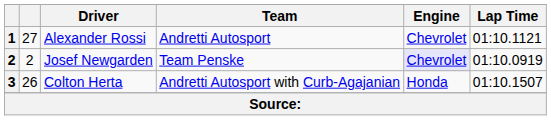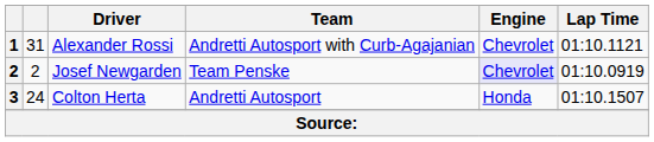 <table class="wikitable" style="font-size:95%;">
 <tr>
 </tr>
 <tr>
 <th></th>
 <th></th>
 <th>Driver</th>
 <th>Team</th>
 <th>Engine</th>
 <th>Lap Time</th>
 </tr>
 <tr>
 <th>1</th>
-<td align="center">27</td>
+<td align="center">31</td>
 <td> <a href='#'>Alexander Rossi</a></td>
-<td><a href='#'>Andretti Autosport</a></td>
+<td><a href='#'>Andretti Autosport</a> with <a href='#'>Curb-Agajanian</a></td>
 <td><a href='#'>Chevrolet</a></td>
 <td>01:10.1121</td>
 </tr>
 <tr>
 <th>2</th>
 <td align="center">2</td>
 <td> <a href='#'>Josef Newgarden</a> <strong></strong></td>
 <td><a href='#'>Team Penske</a></td>
 <td style="background: lavender;"><a href='#'>Chevrolet</a></td>
 <td>01:10.0919</td>
 </tr>
 <tr>
 <th>3</th>
-<td align="center">26</td>
+<td align="center">24</td>
 <td> <a href='#'>Colton Herta</a> <strong></strong></td>
-<td><a href='#'>Andretti Autosport</a> with <a href='#'>Curb-Agajanian</a></td>
+<td><a href='#'>Andretti Autosport</a></td>
 <td><a href='#'>Honda</a></td>
 <td>01:10.1507</td>
 </tr>
 <tr>
 </tr>
 <tr class="sortbottom">
 <th colspan="6">Source:</th>
 </tr>
 </table>
